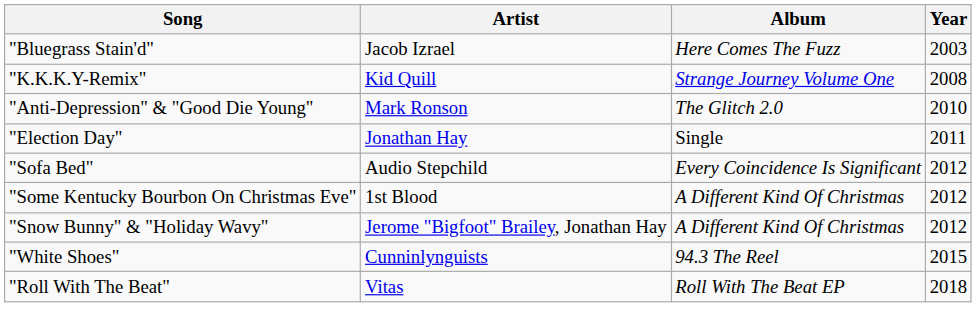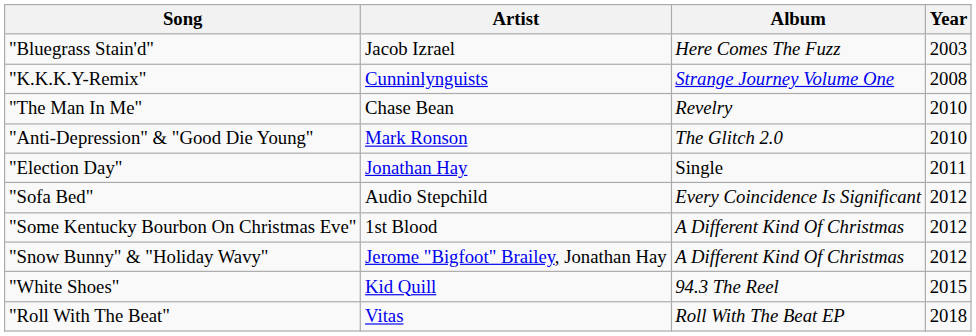 <table class="wikitable">
 <tr>
 <th>Song</th>
 <th>Artist</th>
 <th>Album</th>
 <th>Year</th>
 </tr>
 <tr>
 <td>"Bluegrass Stain'd"</td>
 <td>Jacob Izrael</td>
 <td><em>Here Comes The Fuzz</em></td>
 <td>2003</td>
 </tr>
 <tr>
 <td>"K.K.K.Y-Remix"</td>
-<td><a href='#'>Kid Quill</a></td>
+<td><a href='#'>Cunninlynguists</a></td>
 <td><em><a href='#'>Strange Journey Volume One</a></em></td>
 <td>2008</td>
+</tr>
+<tr>
+<td>"The Man In Me"</td>
+<td>Chase Bean</td>
+<td><em>Revelry</em></td>
+<td>2010</td>
 </tr>
 <tr>
 <td>"Anti-Depression" & "Good Die Young"</td>
 <td><a href='#'>Mark Ronson</a></td>
 <td><em>The Glitch 2.0</em></td>
 <td>2010</td>
 </tr>
 <tr>
 <td>"Election Day"</td>
 <td><a href='#'>Jonathan Hay</a></td>
 <td>Single</td>
 <td>2011</td>
 </tr>
 <tr>
 <td>"Sofa Bed"</td>
 <td>Audio Stepchild</td>
 <td><em>Every Coincidence Is Significant</em></td>
 <td>2012</td>
 </tr>
 <tr>
 <td>"Some Kentucky Bourbon On Christmas Eve"</td>
 <td>1st Blood</td>
 <td><em>A Different Kind Of Christmas</em></td>
 <td>2012</td>
 </tr>
 <tr>
 <td>"Snow Bunny" & "Holiday Wavy"</td>
 <td><a href='#'>Jerome "Bigfoot" Brailey</a>, Jonathan Hay</td>
 <td><em>A Different Kind Of Christmas</em></td>
 <td>2012</td>
 </tr>
 <tr>
 <td>"White Shoes"</td>
-<td><a href='#'>Cunninlynguists</a></td>
+<td><a href='#'>Kid Quill</a></td>
 <td><em>94.3 The Reel</em></td>
 <td>2015</td>
 </tr>
 <tr>
 <td>"Roll With The Beat"</td>
 <td><a href='#'>Vitas</a></td>
 <td><em>Roll With The Beat EP</em></td>
 <td>2018</td>
 </tr>
 </table>
